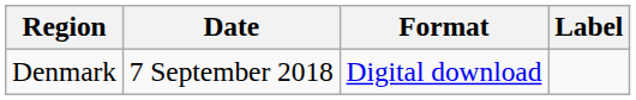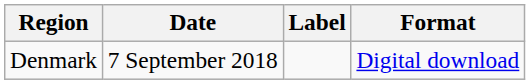 <table class=wikitable>
 <tr>
 <th>Region</th>
 <th>Date</th>
+<th>Label</th>
 <th>Format</th>
-<th>Label</th>
 </tr>
 <tr>
 <td>Denmark</td>
 <td>7 September 2018</td>
+<td></td>
 <td><a href='#'>Digital download</a></td>
-<td></td>
 </tr>
 </table>
